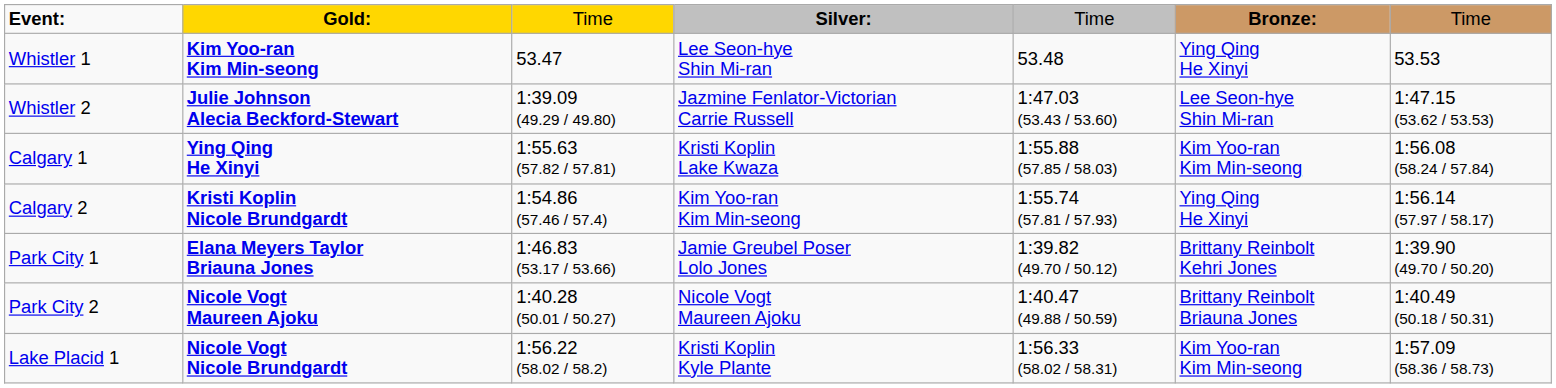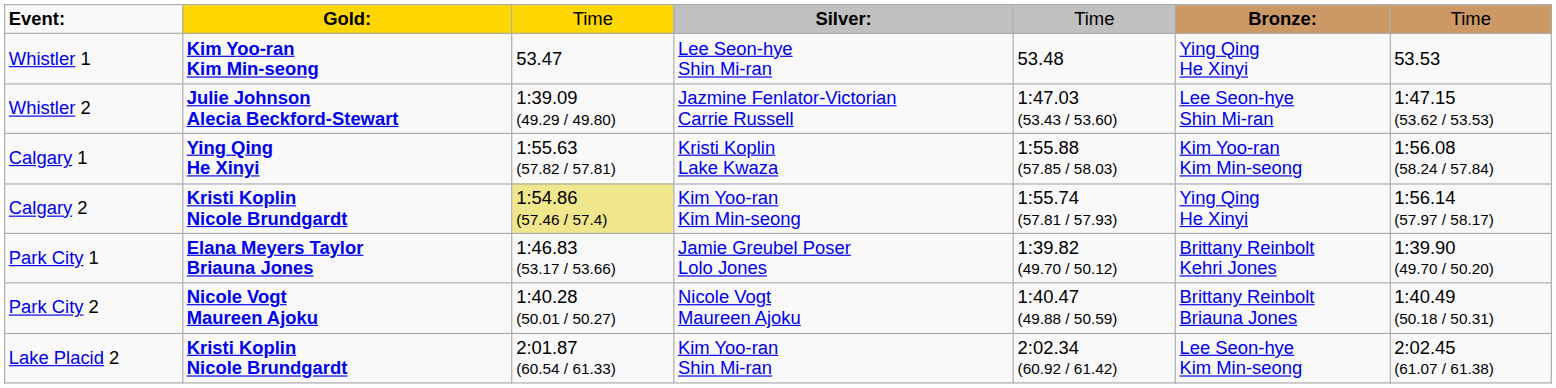 <table class="wikitable" style="width:85%;">
 <tr>
 <td><strong>Event:</strong></td>
 <td !  style="text-align:center; background:gold;"><strong>Gold:</strong></td>
 <td !  style="text-align:center; background:gold;">Time</td>
 <td !  style="text-align:center; background:silver;"><strong>Silver:</strong></td>
 <td !  style="text-align:center; background:silver;">Time</td>
 <td !  style="text-align:center; background:#c96;"><strong>Bronze:</strong></td>
 <td !  style="text-align:center; background:#c96;">Time</td>
 </tr>
 <tr>
 <td> <a href='#'>Whistler</a> 1</td>
 <td><strong><a href='#'>Kim Yoo-ran</a></strong><br><strong><a href='#'>Kim Min-seong</a></strong><br><small></small></td>
 <td>53.47</td>
 <td><a href='#'>Lee Seon-hye</a><br><a href='#'>Shin Mi-ran</a><br><small></small></td>
 <td>53.48</td>
 <td><a href='#'>Ying Qing</a><br><a href='#'>He Xinyi</a><br><small></small></td>
 <td>53.53</td>
 </tr>
 <tr>
 <td> <a href='#'>Whistler</a> 2</td>
 <td><strong><a href='#'>Julie Johnson</a></strong><br><strong><a href='#'>Alecia Beckford-Stewart</a></strong><br><small></small></td>
 <td>1:39.09<br><small>(49.29 / 49.80)</small></td>
 <td><a href='#'>Jazmine Fenlator-Victorian</a><br><a href='#'>Carrie Russell</a><br><small></small></td>
 <td>1:47.03<br><small>(53.43 / 53.60)</small></td>
 <td><a href='#'>Lee Seon-hye</a><br><a href='#'>Shin Mi-ran</a><br><small></small></td>
 <td>1:47.15<br><small>(53.62 / 53.53)</small></td>
 </tr>
 <tr>
 <td> <a href='#'>Calgary</a> 1</td>
 <td><strong><a href='#'>Ying Qing</a></strong><br><strong><a href='#'>He Xinyi</a></strong><br><small></small></td>
 <td>1:55.63<br><small>(57.82 / 57.81)</small></td>
 <td><a href='#'>Kristi Koplin</a><br><a href='#'>Lake Kwaza</a><br><small></small></td>
 <td>1:55.88<br><small>(57.85 / 58.03)</small></td>
 <td><a href='#'>Kim Yoo-ran</a><br><a href='#'>Kim Min-seong</a><br><small></small></td>
 <td>1:56.08<br><small>(58.24 / 57.84)</small></td>
 </tr>
 <tr>
 <td> <a href='#'>Calgary</a> 2</td>
 <td><strong><a href='#'>Kristi Koplin</a></strong><br><strong><a href='#'>Nicole Brundgardt</a></strong><br><small></small></td>
-<td>1:54.86<br><small>(57.46 / 57.4)</small></td>
+<td style="background: khaki;">1:54.86<br><small>(57.46 / 57.4)</small></td>
 <td><a href='#'>Kim Yoo-ran</a><br><a href='#'>Kim Min-seong</a><br><small></small></td>
 <td>1:55.74<br><small>(57.81 / 57.93)</small></td>
 <td><a href='#'>Ying Qing</a><br><a href='#'>He Xinyi</a><br><small></small></td>
 <td>1:56.14<br><small>(57.97 / 58.17)</small></td>
 </tr>
 <tr>
 <td> <a href='#'>Park City</a> 1</td>
 <td><strong><a href='#'>Elana Meyers Taylor</a></strong><br><strong><a href='#'>Briauna Jones</a></strong><br><small></small></td>
 <td>1:46.83<br><small>(53.17 / 53.66)</small></td>
 <td><a href='#'>Jamie Greubel Poser</a><br><a href='#'>Lolo Jones</a><br><small></small></td>
 <td>1:39.82<br><small>(49.70 / 50.12)</small></td>
 <td><a href='#'>Brittany Reinbolt</a><br><a href='#'>Kehri Jones</a><br><small></small></td>
 <td>1:39.90<br><small>(49.70 / 50.20)</small></td>
 </tr>
 <tr>
 <td> <a href='#'>Park City</a> 2</td>
 <td><strong><a href='#'>Nicole Vogt</a></strong><br><strong><a href='#'>Maureen Ajoku</a></strong><br><small></small></td>
 <td>1:40.28<br><small>(50.01 / 50.27)</small></td>
 <td><a href='#'>Nicole Vogt</a><br><a href='#'>Maureen Ajoku</a><br><small></small></td>
 <td>1:40.47<br><small>(49.88 / 50.59)</small></td>
 <td><a href='#'>Brittany Reinbolt</a><br><a href='#'>Briauna Jones</a><br><small></small></td>
 <td>1:40.49<br><small>(50.18 / 50.31)</small></td>
 </tr>
 <tr>
-<td> <a href='#'>Lake Placid</a> 1</td>
-<td><strong><a href='#'>Nicole Vogt</a></strong><br><strong><a href='#'>Nicole Brundgardt</a></strong><br><small></small></td>
-<td>1:56.22<br><small>(58.02 / 58.2)</small></td>
-<td><a href='#'>Kristi Koplin</a><br><a href='#'>Kyle Plante</a><br><small></small></td>
-<td>1:56.33<br><small>(58.02 / 58.31)</small></td>
-<td><a href='#'>Kim Yoo-ran</a><br><a href='#'>Kim Min-seong</a><br><small></small></td>
-<td>1:57.09<br><small>(58.36 / 58.73)</small></td>
+<td> <a href='#'>Lake Placid</a> 2</td>
+<td><strong><a href='#'>Kristi Koplin</a></strong><br><strong><a href='#'>Nicole Brundgardt</a></strong><br><small></small></td>
+<td>2:01.87<br><small>(60.54 / 61.33)</small></td>
+<td><a href='#'>Kim Yoo-ran</a><br><a href='#'>Shin Mi-ran</a><br><small></small></td>
+<td>2:02.34<br><small>(60.92 / 61.42)</small></td>
+<td><a href='#'>Lee Seon-hye</a><br><a href='#'>Kim Min-seong</a><br><small></small></td>
+<td>2:02.45<br><small>(61.07 / 61.38)</small></td>
 </tr>
 </table>
